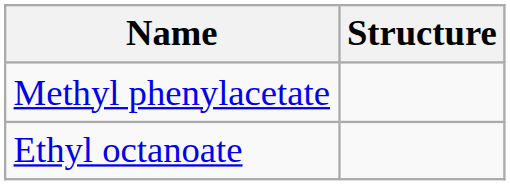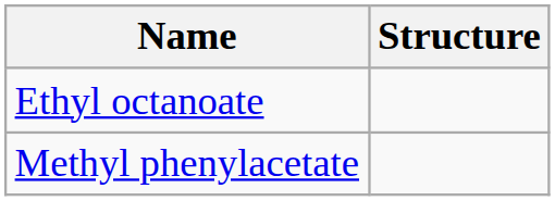 <table class="wikitable skin-invert-image">
 <tr>
 <th>Name</th>
 <th>Structure</th>
 </tr>
 <tr>
+<td><a href='#'>Ethyl octanoate</a></td>
+<td></td>
+</tr>
+<tr>
 <td><a href='#'>Methyl phenylacetate</a></td>
 <td></td>
 </tr>
-<tr>
-<td><a href='#'>Ethyl octanoate</a></td>
-<td></td>
-</tr>
 </table>
